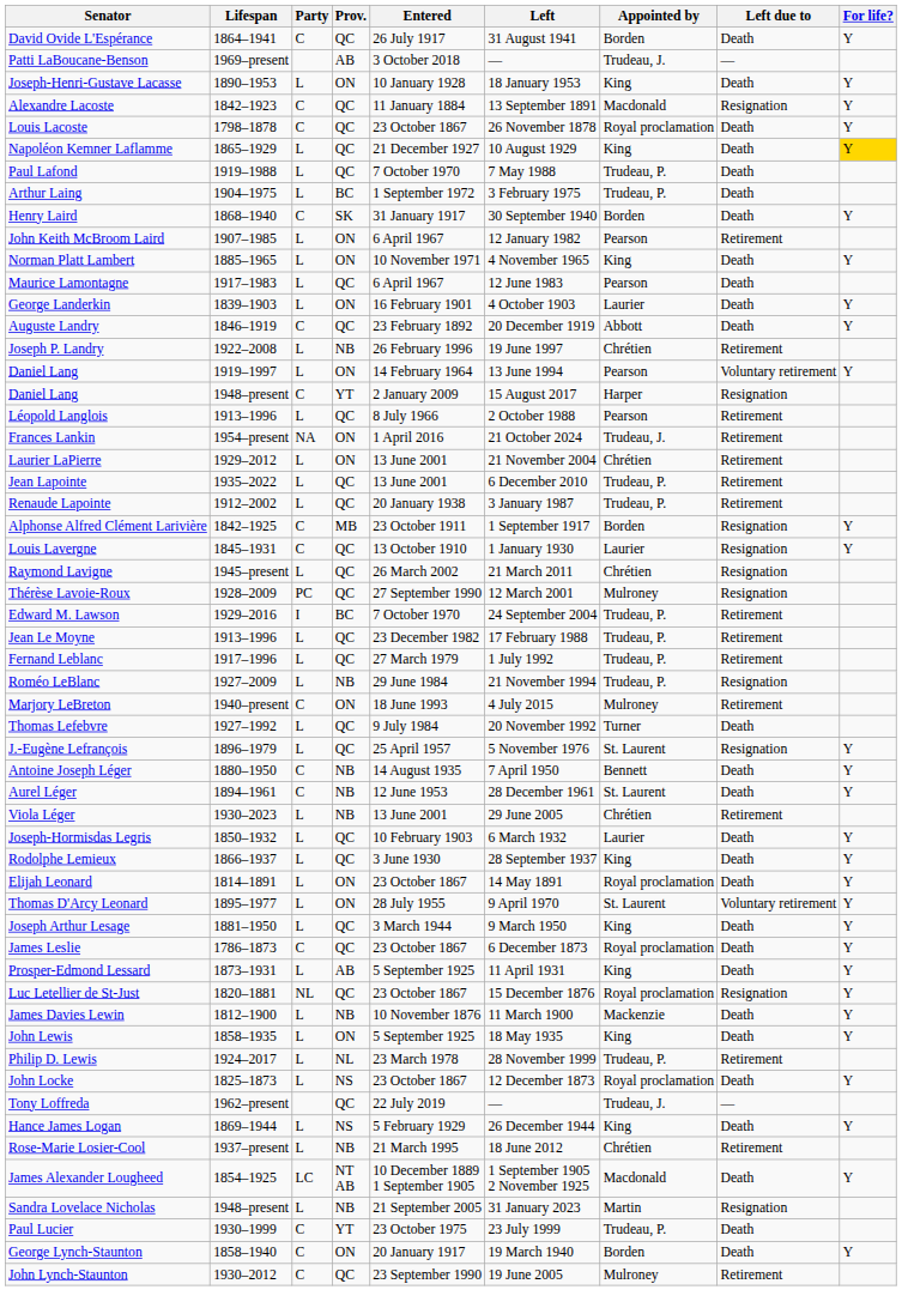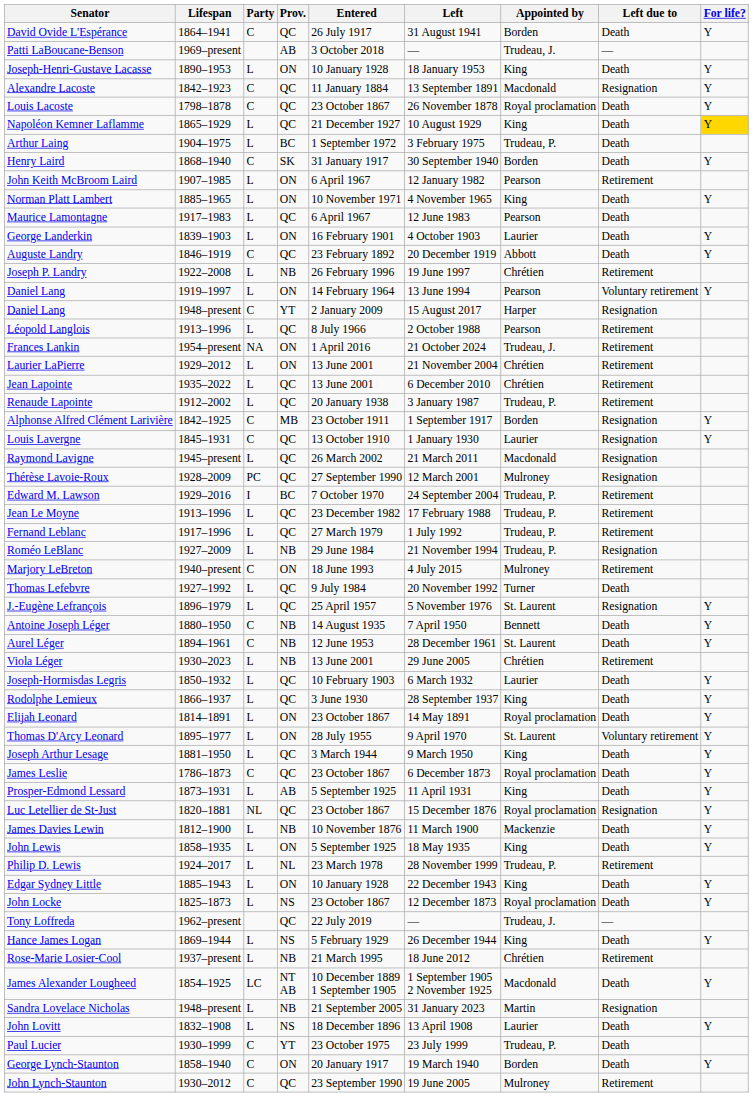 <table class="wikitable sortable">
 <tr>
 <th>Senator</th>
 <th>Lifespan</th>
 <th>Party</th>
 <th>Prov.</th>
 <th>Entered</th>
 <th>Left</th>
 <th>Appointed by</th>
 <th>Left due to</th>
 <th><a href='#'>For life?</a></th>
 </tr>
 <tr>
 <td><a href='#'>David Ovide L'Espérance</a></td>
 <td>1864–1941</td>
 <td>C</td>
 <td>QC</td>
 <td>26 July 1917</td>
 <td>31 August 1941</td>
 <td>Borden</td>
 <td>Death</td>
 <td>Y</td>
 </tr>
 <tr>
 <td><a href='#'>Patti LaBoucane-Benson</a></td>
 <td>1969–present</td>
 <td></td>
 <td>AB</td>
 <td>3 October 2018</td>
 <td>—</td>
 <td>Trudeau, J.</td>
 <td>—</td>
 <td></td>
 </tr>
 <tr>
 <td><a href='#'>Joseph-Henri-Gustave Lacasse</a></td>
 <td>1890–1953</td>
 <td>L</td>
 <td>ON</td>
 <td>10 January 1928</td>
 <td>18 January 1953</td>
 <td>King</td>
 <td>Death</td>
 <td>Y</td>
 </tr>
 <tr>
 <td><a href='#'>Alexandre Lacoste</a></td>
 <td>1842–1923</td>
 <td>C</td>
 <td>QC</td>
 <td>11 January 1884</td>
 <td>13 September 1891</td>
 <td>Macdonald</td>
 <td>Resignation</td>
 <td>Y</td>
 </tr>
 <tr>
 <td><a href='#'>Louis Lacoste</a></td>
 <td>1798–1878</td>
 <td>C</td>
 <td>QC</td>
 <td>23 October 1867</td>
 <td>26 November 1878</td>
 <td>Royal proclamation</td>
 <td>Death</td>
 <td>Y</td>
 </tr>
 <tr>
 <td><a href='#'>Napoléon Kemner Laflamme</a></td>
 <td>1865–1929</td>
 <td>L</td>
 <td>QC</td>
 <td>21 December 1927</td>
 <td>10 August 1929</td>
 <td>King</td>
 <td>Death</td>
 <td style="background: gold;">Y</td>
-</tr>
-<tr>
-<td><a href='#'>Paul Lafond</a></td>
-<td>1919–1988</td>
-<td>L</td>
-<td>QC</td>
-<td>7 October 1970</td>
-<td>7 May 1988</td>
-<td>Trudeau, P.</td>
-<td>Death</td>
-<td></td>
 </tr>
 <tr>
 <td><a href='#'>Arthur Laing</a></td>
 <td>1904–1975</td>
 <td>L</td>
 <td>BC</td>
 <td>1 September 1972</td>
 <td>3 February 1975</td>
 <td>Trudeau, P.</td>
 <td>Death</td>
 <td></td>
 </tr>
 <tr>
 <td><a href='#'>Henry Laird</a></td>
 <td>1868–1940</td>
 <td>C</td>
 <td>SK</td>
 <td>31 January 1917</td>
 <td>30 September 1940</td>
 <td>Borden</td>
 <td>Death</td>
 <td>Y</td>
 </tr>
 <tr>
 <td><a href='#'>John Keith McBroom Laird</a></td>
 <td>1907–1985</td>
 <td>L</td>
 <td>ON</td>
 <td>6 April 1967</td>
 <td>12 January 1982</td>
 <td>Pearson</td>
 <td>Retirement</td>
 <td></td>
 </tr>
 <tr>
 <td><a href='#'>Norman Platt Lambert</a></td>
 <td>1885–1965</td>
 <td>L</td>
 <td>ON</td>
 <td>10 November 1971</td>
 <td>4 November 1965</td>
 <td>King</td>
 <td>Death</td>
 <td>Y</td>
 </tr>
 <tr>
 <td><a href='#'>Maurice Lamontagne</a></td>
 <td>1917–1983</td>
 <td>L</td>
 <td>QC</td>
 <td>6 April 1967</td>
 <td>12 June 1983</td>
 <td>Pearson</td>
 <td>Death</td>
 <td></td>
 </tr>
 <tr>
 <td><a href='#'>George Landerkin</a></td>
 <td>1839–1903</td>
 <td>L</td>
 <td>ON</td>
 <td>16 February 1901</td>
 <td>4 October 1903</td>
 <td>Laurier</td>
 <td>Death</td>
 <td>Y</td>
 </tr>
 <tr>
 <td><a href='#'>Auguste Landry</a></td>
 <td>1846–1919</td>
 <td>C</td>
 <td>QC</td>
 <td>23 February 1892</td>
 <td>20 December 1919</td>
 <td>Abbott</td>
 <td>Death</td>
 <td>Y</td>
 </tr>
 <tr>
 <td><a href='#'>Joseph P. Landry</a></td>
 <td>1922–2008</td>
 <td>L</td>
 <td>NB</td>
 <td>26 February 1996</td>
 <td>19 June 1997</td>
 <td>Chrétien</td>
 <td>Retirement</td>
 <td></td>
 </tr>
 <tr>
 <td><a href='#'>Daniel Lang</a></td>
 <td>1919–1997</td>
 <td>L</td>
 <td>ON</td>
 <td>14 February 1964</td>
 <td>13 June 1994</td>
 <td>Pearson</td>
 <td>Voluntary retirement</td>
 <td>Y</td>
 </tr>
 <tr>
 <td><a href='#'>Daniel Lang</a></td>
 <td>1948–present</td>
 <td>C</td>
 <td>YT</td>
 <td>2 January 2009</td>
 <td>15 August 2017</td>
 <td>Harper</td>
 <td>Resignation</td>
 <td></td>
 </tr>
 <tr>
 <td><a href='#'>Léopold Langlois</a></td>
 <td>1913–1996</td>
 <td>L</td>
 <td>QC</td>
 <td>8 July 1966</td>
 <td>2 October 1988</td>
 <td>Pearson</td>
 <td>Retirement</td>
 <td></td>
 </tr>
 <tr>
 <td><a href='#'>Frances Lankin</a></td>
 <td>1954–present</td>
 <td>NA</td>
 <td>ON</td>
 <td>1 April 2016</td>
 <td>21 October 2024</td>
 <td>Trudeau, J.</td>
 <td>Retirement</td>
 <td></td>
 </tr>
 <tr>
 <td><a href='#'>Laurier LaPierre</a></td>
 <td>1929–2012</td>
 <td>L</td>
 <td>ON</td>
 <td>13 June 2001</td>
 <td>21 November 2004</td>
 <td>Chrétien</td>
 <td>Retirement</td>
 <td></td>
 </tr>
 <tr>
 <td><a href='#'>Jean Lapointe</a></td>
 <td>1935–2022</td>
 <td>L</td>
 <td>QC</td>
 <td>13 June 2001</td>
 <td>6 December 2010</td>
-<td>Trudeau, P.</td>
+<td>Chrétien</td>
 <td>Retirement</td>
 <td></td>
 </tr>
 <tr>
 <td><a href='#'>Renaude Lapointe</a></td>
 <td>1912–2002</td>
 <td>L</td>
 <td>QC</td>
 <td>20 January 1938</td>
 <td>3 January 1987</td>
 <td>Trudeau, P.</td>
 <td>Retirement</td>
 <td></td>
 </tr>
 <tr>
 <td><a href='#'>Alphonse Alfred Clément Larivière</a></td>
 <td>1842–1925</td>
 <td>C</td>
 <td>MB</td>
 <td>23 October 1911</td>
 <td>1 September 1917</td>
 <td>Borden</td>
 <td>Resignation</td>
 <td>Y</td>
 </tr>
 <tr>
 <td><a href='#'>Louis Lavergne</a></td>
 <td>1845–1931</td>
 <td>C</td>
 <td>QC</td>
 <td>13 October 1910</td>
 <td>1 January 1930</td>
 <td>Laurier</td>
 <td>Resignation</td>
 <td>Y</td>
 </tr>
 <tr>
 <td><a href='#'>Raymond Lavigne</a></td>
 <td>1945–present</td>
 <td>L</td>
 <td>QC</td>
 <td>26 March 2002</td>
 <td>21 March 2011</td>
-<td>Chrétien</td>
+<td>Macdonald</td>
 <td>Resignation</td>
 <td></td>
 </tr>
 <tr>
 <td><a href='#'>Thérèse Lavoie-Roux</a></td>
 <td>1928–2009</td>
 <td>PC</td>
 <td>QC</td>
 <td>27 September 1990</td>
 <td>12 March 2001</td>
 <td>Mulroney</td>
 <td>Resignation</td>
 <td></td>
 </tr>
 <tr>
 <td><a href='#'>Edward M. Lawson</a></td>
 <td>1929–2016</td>
 <td>I</td>
 <td>BC</td>
 <td>7 October 1970</td>
 <td>24 September 2004</td>
 <td>Trudeau, P.</td>
 <td>Retirement</td>
 <td></td>
 </tr>
 <tr>
 <td><a href='#'>Jean Le Moyne</a></td>
 <td>1913–1996</td>
 <td>L</td>
 <td>QC</td>
 <td>23 December 1982</td>
 <td>17 February 1988</td>
 <td>Trudeau, P.</td>
 <td>Retirement</td>
 <td></td>
 </tr>
 <tr>
 <td><a href='#'>Fernand Leblanc</a></td>
 <td>1917–1996</td>
 <td>L</td>
 <td>QC</td>
 <td>27 March 1979</td>
 <td>1 July 1992</td>
 <td>Trudeau, P.</td>
 <td>Retirement</td>
 <td></td>
 </tr>
 <tr>
 <td><a href='#'>Roméo LeBlanc</a></td>
 <td>1927–2009</td>
 <td>L</td>
 <td>NB</td>
 <td>29 June 1984</td>
 <td>21 November 1994</td>
 <td>Trudeau, P.</td>
 <td>Resignation</td>
 <td></td>
 </tr>
 <tr>
 <td><a href='#'>Marjory LeBreton</a></td>
 <td>1940–present</td>
 <td>C</td>
 <td>ON</td>
 <td>18 June 1993</td>
 <td>4 July 2015</td>
 <td>Mulroney</td>
 <td>Retirement</td>
 <td></td>
 </tr>
 <tr>
 <td><a href='#'>Thomas Lefebvre</a></td>
 <td>1927–1992</td>
 <td>L</td>
 <td>QC</td>
 <td>9 July 1984</td>
 <td>20 November 1992</td>
 <td>Turner</td>
 <td>Death</td>
 <td></td>
 </tr>
 <tr>
 <td><a href='#'>J.-Eugène Lefrançois</a></td>
 <td>1896–1979</td>
 <td>L</td>
 <td>QC</td>
 <td>25 April 1957</td>
 <td>5 November 1976</td>
 <td>St. Laurent</td>
 <td>Resignation</td>
 <td>Y</td>
 </tr>
 <tr>
 <td><a href='#'>Antoine Joseph Léger</a></td>
 <td>1880–1950</td>
 <td>C</td>
 <td>NB</td>
 <td>14 August 1935</td>
 <td>7 April 1950</td>
 <td>Bennett</td>
 <td>Death</td>
 <td>Y</td>
 </tr>
 <tr>
 <td><a href='#'>Aurel Léger</a></td>
 <td>1894–1961</td>
 <td>C</td>
 <td>NB</td>
 <td>12 June 1953</td>
 <td>28 December 1961</td>
 <td>St. Laurent</td>
 <td>Death</td>
 <td>Y</td>
 </tr>
 <tr>
 <td><a href='#'>Viola Léger</a></td>
 <td>1930–2023</td>
 <td>L</td>
 <td>NB</td>
 <td>13 June 2001</td>
 <td>29 June 2005</td>
 <td>Chrétien</td>
 <td>Retirement</td>
 <td></td>
 </tr>
 <tr>
 <td><a href='#'>Joseph-Hormisdas Legris</a></td>
 <td>1850–1932</td>
 <td>L</td>
 <td>QC</td>
 <td>10 February 1903</td>
 <td>6 March 1932</td>
 <td>Laurier</td>
 <td>Death</td>
 <td>Y</td>
 </tr>
 <tr>
 <td><a href='#'>Rodolphe Lemieux</a></td>
 <td>1866–1937</td>
 <td>L</td>
 <td>QC</td>
 <td>3 June 1930</td>
 <td>28 September 1937</td>
 <td>King</td>
 <td>Death</td>
 <td>Y</td>
 </tr>
 <tr>
 <td><a href='#'>Elijah Leonard</a></td>
 <td>1814–1891</td>
 <td>L</td>
 <td>ON</td>
 <td>23 October 1867</td>
 <td>14 May 1891</td>
 <td>Royal proclamation</td>
 <td>Death</td>
 <td>Y</td>
 </tr>
 <tr>
 <td><a href='#'>Thomas D'Arcy Leonard</a></td>
 <td>1895–1977</td>
 <td>L</td>
 <td>ON</td>
 <td>28 July 1955</td>
 <td>9 April 1970</td>
 <td>St. Laurent</td>
 <td>Voluntary retirement</td>
 <td>Y</td>
 </tr>
 <tr>
 <td><a href='#'>Joseph Arthur Lesage</a></td>
 <td>1881–1950</td>
 <td>L</td>
 <td>QC</td>
 <td>3 March 1944</td>
 <td>9 March 1950</td>
 <td>King</td>
 <td>Death</td>
 <td>Y</td>
 </tr>
 <tr>
 <td><a href='#'>James Leslie</a></td>
 <td>1786–1873</td>
 <td>C</td>
 <td>QC</td>
 <td>23 October 1867</td>
 <td>6 December 1873</td>
 <td>Royal proclamation</td>
 <td>Death</td>
 <td>Y</td>
 </tr>
 <tr>
 <td><a href='#'>Prosper-Edmond Lessard</a></td>
 <td>1873–1931</td>
 <td>L</td>
 <td>AB</td>
 <td>5 September 1925</td>
 <td>11 April 1931</td>
 <td>King</td>
 <td>Death</td>
 <td>Y</td>
 </tr>
 <tr>
 <td><a href='#'>Luc Letellier de St-Just</a></td>
 <td>1820–1881</td>
 <td>NL</td>
 <td>QC</td>
 <td>23 October 1867</td>
 <td>15 December 1876</td>
 <td>Royal proclamation</td>
 <td>Resignation</td>
 <td>Y</td>
 </tr>
 <tr>
 <td><a href='#'>James Davies Lewin</a></td>
 <td>1812–1900</td>
 <td>L</td>
 <td>NB</td>
 <td>10 November 1876</td>
 <td>11 March 1900</td>
 <td>Mackenzie</td>
 <td>Death</td>
 <td>Y</td>
 </tr>
 <tr>
 <td><a href='#'>John Lewis</a></td>
 <td>1858–1935</td>
 <td>L</td>
 <td>ON</td>
 <td>5 September 1925</td>
 <td>18 May 1935</td>
 <td>King</td>
 <td>Death</td>
 <td>Y</td>
 </tr>
 <tr>
 <td><a href='#'>Philip D. Lewis</a></td>
 <td>1924–2017</td>
 <td>L</td>
 <td>NL</td>
 <td>23 March 1978</td>
 <td>28 November 1999</td>
 <td>Trudeau, P.</td>
 <td>Retirement</td>
 <td></td>
 </tr>
 <tr>
+<td><a href='#'>Edgar Sydney Little</a></td>
+<td>1885–1943</td>
+<td>L</td>
+<td>ON</td>
+<td>10 January 1928</td>
+<td>22 December 1943</td>
+<td>King</td>
+<td>Death</td>
+<td>Y</td>
+</tr>
+<tr>
 <td><a href='#'>John Locke</a></td>
 <td>1825–1873</td>
 <td>L</td>
 <td>NS</td>
 <td>23 October 1867</td>
 <td>12 December 1873</td>
 <td>Royal proclamation</td>
 <td>Death</td>
 <td>Y</td>
 </tr>
 <tr>
 <td><a href='#'>Tony Loffreda</a></td>
 <td>1962–present</td>
 <td></td>
 <td>QC</td>
 <td>22 July 2019</td>
 <td>—</td>
 <td>Trudeau, J.</td>
 <td>—</td>
 <td></td>
 </tr>
 <tr>
 <td><a href='#'>Hance James Logan</a></td>
 <td>1869–1944</td>
 <td>L</td>
 <td>NS</td>
 <td>5 February 1929</td>
 <td>26 December 1944</td>
 <td>King</td>
 <td>Death</td>
 <td>Y</td>
 </tr>
 <tr>
 <td><a href='#'>Rose-Marie Losier-Cool</a></td>
 <td>1937–present</td>
 <td>L</td>
 <td>NB</td>
 <td>21 March 1995</td>
 <td>18 June 2012</td>
 <td>Chrétien</td>
 <td>Retirement</td>
 <td></td>
 </tr>
 <tr>
 <td><a href='#'>James Alexander Lougheed</a></td>
 <td>1854–1925</td>
 <td>LC</td>
 <td>NT<br>AB</td>
 <td>10 December 1889<br>1 September 1905</td>
 <td>1 September 1905<br>2 November 1925</td>
 <td>Macdonald</td>
 <td>Death</td>
 <td>Y</td>
 </tr>
 <tr>
 <td><a href='#'>Sandra Lovelace Nicholas</a></td>
 <td>1948–present</td>
 <td>L</td>
 <td>NB</td>
 <td>21 September 2005</td>
 <td>31 January 2023</td>
 <td>Martin</td>
 <td>Resignation</td>
 <td></td>
 </tr>
 <tr>
+<td><a href='#'>John Lovitt</a></td>
+<td>1832–1908</td>
+<td>L</td>
+<td>NS</td>
+<td>18 December 1896</td>
+<td>13 April 1908</td>
+<td>Laurier</td>
+<td>Death</td>
+<td>Y</td>
+</tr>
+<tr>
 <td><a href='#'>Paul Lucier</a></td>
 <td>1930–1999</td>
 <td>C</td>
 <td>YT</td>
 <td>23 October 1975</td>
 <td>23 July 1999</td>
 <td>Trudeau, P.</td>
 <td>Death</td>
 <td></td>
 </tr>
 <tr>
 <td><a href='#'>George Lynch-Staunton</a></td>
 <td>1858–1940</td>
 <td>C</td>
 <td>ON</td>
 <td>20 January 1917</td>
 <td>19 March 1940</td>
 <td>Borden</td>
 <td>Death</td>
 <td>Y</td>
 </tr>
 <tr>
 <td><a href='#'>John Lynch-Staunton</a></td>
 <td>1930–2012</td>
 <td>C</td>
 <td>QC</td>
 <td>23 September 1990</td>
 <td>19 June 2005</td>
 <td>Mulroney</td>
 <td>Retirement</td>
 <td></td>
 </tr>
 </table>
